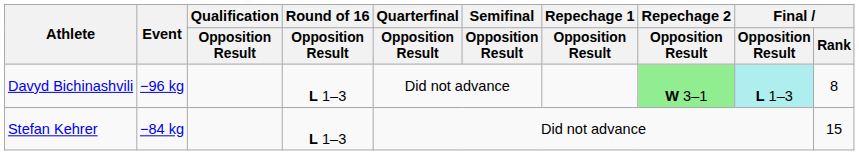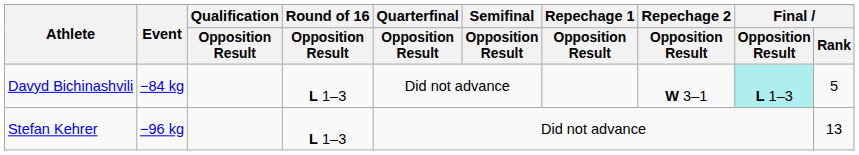 <table class="wikitable" style="font-size:90%">
 <tr>
 <th rowspan="2">Athlete</th>
 <th rowspan="2">Event</th>
 <th>Qualification</th>
 <th>Round of 16</th>
 <th>Quarterfinal</th>
 <th>Semifinal</th>
 <th>Repechage 1</th>
 <th>Repechage 2</th>
 <th colspan=2>Final / </th>
 </tr>
 <tr style="font-size: 95%">
 <th>Opposition<br>Result</th>
 <th>Opposition<br>Result</th>
 <th>Opposition<br>Result</th>
 <th>Opposition<br>Result</th>
 <th>Opposition<br>Result</th>
 <th>Opposition<br>Result</th>
 <th>Opposition<br>Result</th>
 <th>Rank</th>
 </tr>
 <tr align=center>
 <td align=left><a href='#'>Davyd Bichinashvili</a></td>
-<td align=left><a href='#'>−96 kg</a></td>
+<td align=left><a href='#'>−84 kg</a></td>
 <td></td>
 <td><br><strong>L</strong> 1–3 <sup></sup></td>
 <td colspan=2>Did not advance</td>
 <td></td>
-<td style="background: lightgreen;"><br><strong>W</strong> 3–1 <sup></sup></td>
+<td><br><strong>W</strong> 3–1 <sup></sup></td>
 <td style="background: paleturquoise;"><br><strong>L</strong> 1–3 <sup></sup></td>
-<td>8</td>
+<td>5</td>
 </tr>
 <tr align=center>
 <td align=left><a href='#'>Stefan Kehrer</a></td>
-<td align=left><a href='#'>−84 kg</a></td>
+<td align=left><a href='#'>−96 kg</a></td>
 <td></td>
 <td><br><strong>L</strong> 1–3 <sup></sup></td>
 <td colspan=5>Did not advance</td>
-<td>15</td>
+<td>13</td>
 </tr>
 </table>
